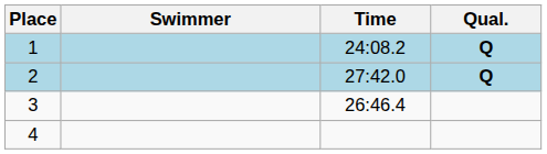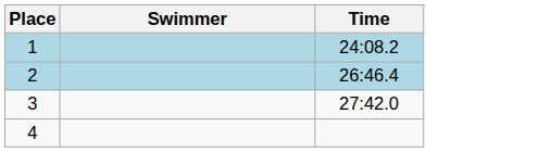 <table class=wikitable style="text-align:center">
 <tr>
 <th>Place</th>
 <th width=220>Swimmer</th>
 <th width=90>Time</th>
-<th width=90>Qual.</th>
 </tr>
 <tr bgcolor=lightblue>
 <td>1</td>
 <td align=left></td>
 <td>24:08.2</td>
-<td><strong>Q</strong></td>
 </tr>
 <tr bgcolor=lightblue>
 <td>2</td>
 <td align=left></td>
-<td>27:42.0</td>
-<td><strong>Q</strong></td>
+<td>26:46.4</td>
 </tr>
 <tr>
 <td>3</td>
 <td align=left></td>
-<td>26:46.4</td>
-<td></td>
+<td>27:42.0</td>
 </tr>
 <tr>
 <td>4</td>
 <td align=left></td>
 <td></td>
-<td></td>
 </tr>
 </table>
